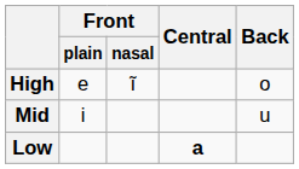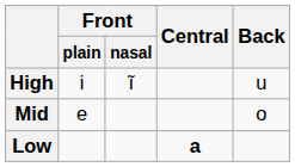 <table class="wikitable" style="text-align:center;">
 <tr>
 <th rowspan="2"></th>
 <th colspan="2">Front</th>
 <th rowspan="2">Central</th>
 <th rowspan="2">Back</th>
 </tr>
 <tr>
 <th><small>plain</small></th>
 <th><small>nasal</small></th>
 </tr>
 <tr>
 <th>High</th>
-<td>e</td>
+<td>i</td>
 <td>ĩ</td>
 <td></td>
-<td>o</td>
+<td>u</td>
 </tr>
 <tr>
 <th>Mid</th>
-<td>i</td>
+<td>e</td>
 <td></td>
 <td></td>
-<td>u</td>
+<td>o</td>
 </tr>
 <tr>
 <th>Low</th>
 <td></td>
 <td></td>
 <td><strong>a</strong></td>
 <td></td>
 </tr>
 </table>
